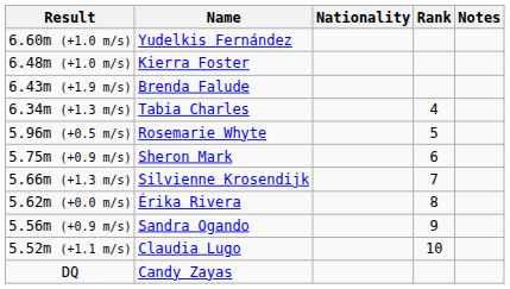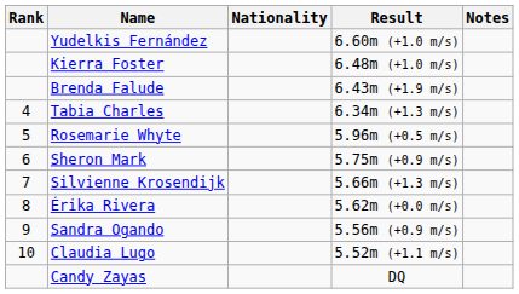 <table class="wikitable sortable" style="text-align:center">
 <tr>
-<th>Result</th>
+<th>Rank</th>
 <th>Name</th>
 <th>Nationality</th>
-<th>Rank</th>
+<th>Result</th>
 <th>Notes</th>
 </tr>
 <tr>
-<td>6.60m <small>(+1.0 m/s)</small></td>
+<td align=center></td>
 <td align=left><a href='#'>Yudelkis Fernández</a></td>
 <td align=left></td>
-<td align=center></td>
+<td>6.60m <small>(+1.0 m/s)</small></td>
 <td></td>
 </tr>
 <tr>
-<td>6.48m <small>(+1.0 m/s)</small></td>
+<td align=center></td>
 <td align=left><a href='#'>Kierra Foster</a></td>
 <td align=left></td>
-<td align=center></td>
+<td>6.48m <small>(+1.0 m/s)</small></td>
 <td></td>
 </tr>
 <tr>
-<td>6.43m <small>(+1.9 m/s)</small></td>
+<td align=center></td>
 <td align=left><a href='#'>Brenda Falude</a></td>
 <td align=left></td>
-<td align=center></td>
+<td>6.43m <small>(+1.9 m/s)</small></td>
 <td></td>
 </tr>
 <tr>
-<td>6.34m <small>(+1.3 m/s)</small></td>
+<td align=center>4</td>
 <td align=left><a href='#'>Tabia Charles</a></td>
 <td align=left></td>
-<td align=center>4</td>
+<td>6.34m <small>(+1.3 m/s)</small></td>
 <td></td>
 </tr>
 <tr>
-<td>5.96m <small>(+0.5 m/s)</small></td>
+<td align=center>5</td>
 <td align=left><a href='#'>Rosemarie Whyte</a></td>
 <td align=left></td>
-<td align=center>5</td>
+<td>5.96m <small>(+0.5 m/s)</small></td>
 <td></td>
 </tr>
 <tr>
-<td>5.75m <small>(+0.9 m/s)</small></td>
+<td align=center>6</td>
 <td align=left><a href='#'>Sheron Mark</a></td>
 <td align=left></td>
-<td align=center>6</td>
+<td>5.75m <small>(+0.9 m/s)</small></td>
 <td></td>
 </tr>
 <tr>
-<td>5.66m <small>(+1.3 m/s)</small></td>
+<td align=center>7</td>
 <td align=left><a href='#'>Silvienne Krosendijk</a></td>
 <td align=left></td>
-<td align=center>7</td>
+<td>5.66m <small>(+1.3 m/s)</small></td>
 <td></td>
 </tr>
 <tr>
-<td>5.62m <small>(+0.0 m/s)</small></td>
+<td align=center>8</td>
 <td align=left><a href='#'>Érika Rivera</a></td>
 <td align=left></td>
-<td align=center>8</td>
+<td>5.62m <small>(+0.0 m/s)</small></td>
 <td></td>
 </tr>
 <tr>
-<td>5.56m <small>(+0.9 m/s)</small></td>
+<td align=center>9</td>
 <td align=left><a href='#'>Sandra Ogando</a></td>
 <td align=left></td>
-<td align=center>9</td>
+<td>5.56m <small>(+0.9 m/s)</small></td>
 <td></td>
 </tr>
 <tr>
-<td>5.52m <small>(+1.1 m/s)</small></td>
+<td align=center>10</td>
 <td align=left><a href='#'>Claudia Lugo</a></td>
 <td align=left></td>
-<td align=center>10</td>
+<td>5.52m <small>(+1.1 m/s)</small></td>
 <td></td>
 </tr>
 <tr>
-<td>DQ</td>
+<td align=center></td>
 <td align=left><a href='#'>Candy Zayas</a></td>
 <td align=left></td>
-<td align=center></td>
+<td>DQ</td>
 <td></td>
 </tr>
 </table>
